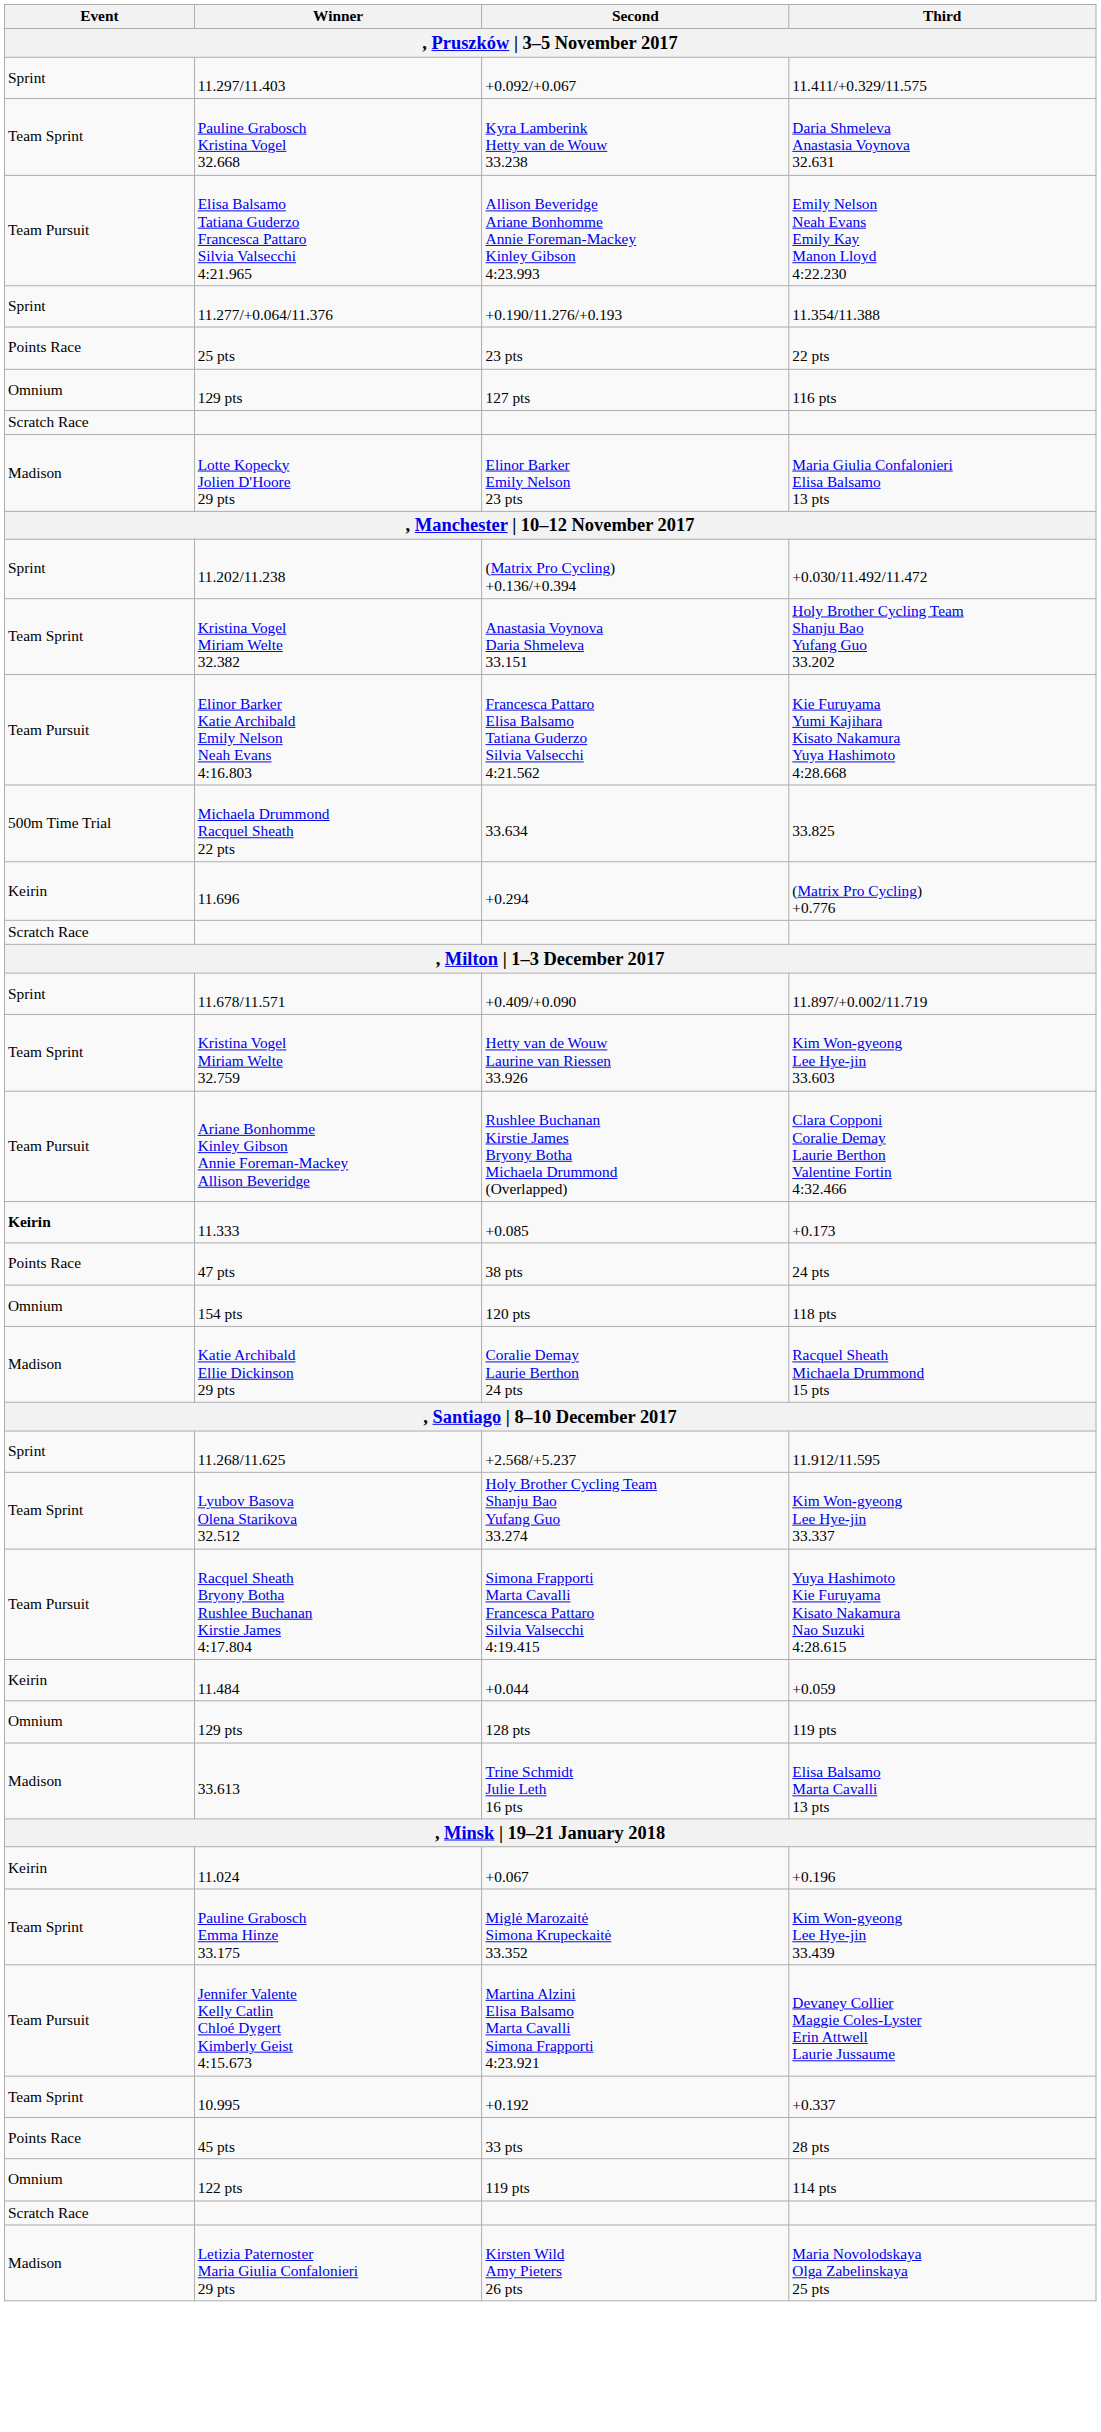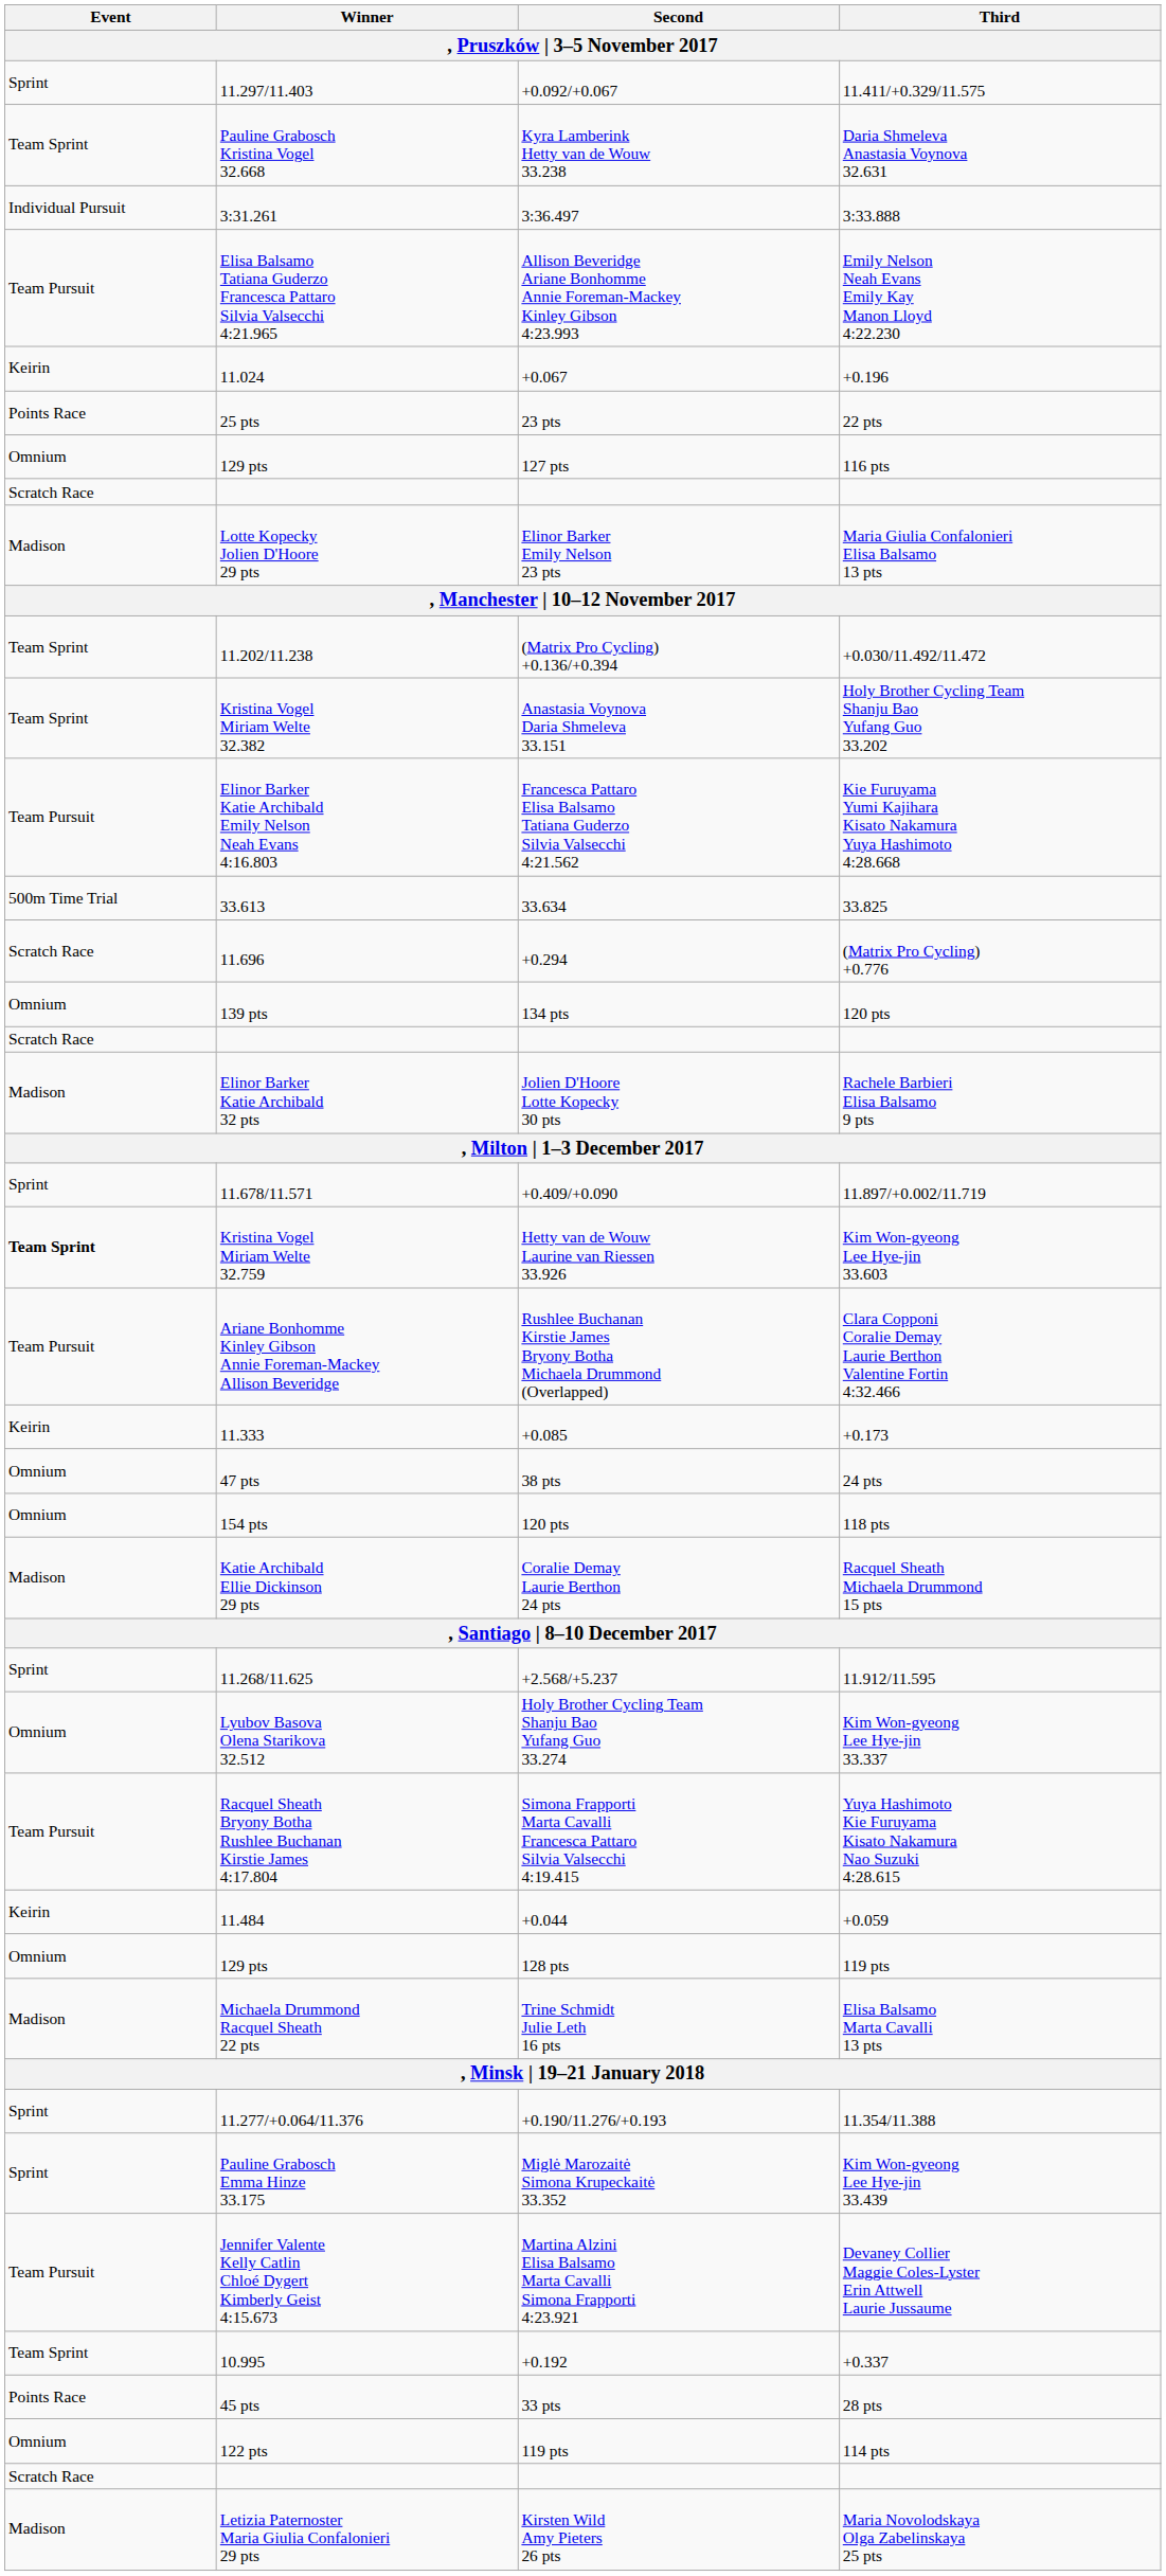 <table class="wikitable" style="width:90%;">
 <tr>
 <th>Event</th>
 <th>Winner</th>
 <th>Second</th>
 <th>Third</th>
 </tr>
 <tr>
 <th colspan=4><big>, <a href='#'>Pruszków</a> | 3–5 November 2017</big></th>
 </tr>
 <tr>
 <td>Sprint<br><em><small></small></em></td>
 <td><br>11.297/11.403</td>
 <td><br>+0.092/+0.067</td>
 <td><br>11.411/+0.329/11.575</td>
 </tr>
 <tr>
 <td>Team Sprint<br><em><small></small></em></td>
 <td><br><a href='#'>Pauline Grabosch</a><br><a href='#'>Kristina Vogel</a><br>32.668</td>
 <td><br><a href='#'>Kyra Lamberink</a><br><a href='#'>Hetty van de Wouw</a><br>33.238</td>
 <td><br><a href='#'>Daria Shmeleva</a><br><a href='#'>Anastasia Voynova</a><br>32.631</td>
 </tr>
 <tr>
+<td>Individual Pursuit<br><em><small></small></em></td>
+<td><br>3:31.261</td>
+<td><br>3:36.497</td>
+<td><br>3:33.888</td>
+</tr>
+<tr>
 <td>Team Pursuit<br><em><small></small></em></td>
 <td><br><a href='#'>Elisa Balsamo</a><br><a href='#'>Tatiana Guderzo</a><br><a href='#'>Francesca Pattaro</a><br><a href='#'>Silvia Valsecchi</a><br>4:21.965</td>
 <td><br><a href='#'>Allison Beveridge</a><br><a href='#'>Ariane Bonhomme</a><br><a href='#'>Annie Foreman-Mackey</a><br><a href='#'>Kinley Gibson</a><br>4:23.993</td>
 <td><br><a href='#'>Emily Nelson</a><br><a href='#'>Neah Evans</a><br><a href='#'>Emily Kay</a><br><a href='#'>Manon Lloyd</a><br>4:22.230</td>
 </tr>
 <tr>
-<td>Sprint<br><em><small></small></em></td>
-<td><br>11.277/+0.064/11.376</td>
-<td><br>+0.190/11.276/+0.193</td>
-<td><br>11.354/11.388</td>
+<td>Keirin<br><em><small></small></em></td>
+<td><br>11.024</td>
+<td><br>+0.067</td>
+<td><br>+0.196</td>
 </tr>
 <tr>
 <td>Points Race<br><em><small></small></em></td>
 <td><br>25 pts</td>
 <td><br>23 pts</td>
 <td><br>22 pts</td>
 </tr>
 <tr>
 <td>Omnium<br><em><small></small></em></td>
 <td><br>129 pts</td>
 <td><br>127 pts</td>
 <td><br>116 pts</td>
 </tr>
 <tr>
 <td>Scratch Race<br><em><small></small></em></td>
 <td></td>
 <td></td>
 <td></td>
 </tr>
 <tr>
 <td>Madison<br><em><small></small></em></td>
 <td><br><a href='#'>Lotte Kopecky</a><br><a href='#'>Jolien D'Hoore</a><br>29 pts</td>
 <td><br><a href='#'>Elinor Barker</a><br><a href='#'>Emily Nelson</a><br>23 pts</td>
 <td><br><a href='#'>Maria Giulia Confalonieri</a><br><a href='#'>Elisa Balsamo</a><br>13 pts</td>
 </tr>
 <tr>
 <th colspan=4><big>, <a href='#'>Manchester</a> | 10–12 November 2017</big></th>
 </tr>
 <tr>
-<td>Sprint<br><em><small></small></em></td>
+<td>Team Sprint<br><em><small></small></em></td>
 <td><br>11.202/11.238</td>
 <td><br>(<a href='#'>Matrix Pro Cycling</a>)<br>+0.136/+0.394</td>
 <td><br>+0.030/11.492/11.472</td>
 </tr>
 <tr>
 <td>Team Sprint<br><em><small></small></em></td>
 <td><br><a href='#'>Kristina Vogel</a><br><a href='#'>Miriam Welte</a><br>32.382</td>
 <td><br><a href='#'>Anastasia Voynova</a><br><a href='#'>Daria Shmeleva</a><br>33.151</td>
 <td><a href='#'>Holy Brother Cycling Team</a><br><a href='#'>Shanju Bao</a><br><a href='#'>Yufang Guo</a><br>33.202</td>
 </tr>
 <tr>
 <td>Team Pursuit<br><em><small></small></em></td>
 <td><br><a href='#'>Elinor Barker</a><br><a href='#'>Katie Archibald</a><br><a href='#'>Emily Nelson</a><br><a href='#'>Neah Evans</a><br>4:16.803</td>
 <td><br><a href='#'>Francesca Pattaro</a><br><a href='#'>Elisa Balsamo</a><br><a href='#'>Tatiana Guderzo</a><br><a href='#'>Silvia Valsecchi</a><br>4:21.562</td>
 <td><br><a href='#'>Kie Furuyama</a><br><a href='#'>Yumi Kajihara</a><br><a href='#'>Kisato Nakamura</a><br><a href='#'>Yuya Hashimoto</a><br>4:28.668</td>
 </tr>
 <tr>
 <td>500m Time Trial<br><em><small></small></em></td>
-<td><br><a href='#'>Michaela Drummond</a><br><a href='#'>Racquel Sheath</a><br>22 pts</td>
+<td><br>33.613</td>
 <td><br>33.634</td>
 <td><br>33.825</td>
 </tr>
 <tr>
-<td>Keirin<br><em><small></small></em></td>
+<td>Scratch Race<br><em><small></small></em></td>
 <td><br>11.696</td>
 <td><br>+0.294</td>
 <td><br>(<a href='#'>Matrix Pro Cycling</a>)<br>+0.776</td>
+</tr>
+<tr>
+<td>Omnium<br><em><small></small></em></td>
+<td><br>139 pts</td>
+<td><br>134 pts</td>
+<td><br>120 pts</td>
 </tr>
 <tr>
 <td>Scratch Race<br><em><small></small></em></td>
 <td></td>
 <td></td>
 <td></td>
+</tr>
+<tr>
+<td>Madison<br><em><small></small></em></td>
+<td><br><a href='#'>Elinor Barker</a><br><a href='#'>Katie Archibald</a><br>32 pts</td>
+<td><br><a href='#'>Jolien D'Hoore</a><br><a href='#'>Lotte Kopecky</a><br>30 pts</td>
+<td><br><a href='#'>Rachele Barbieri</a><br><a href='#'>Elisa Balsamo</a><br>9 pts</td>
 </tr>
 <tr>
 <th colspan=4><big>, <a href='#'>Milton</a> | 1–3 December 2017</big></th>
 </tr>
 <tr>
 <td>Sprint<br><em><small></small></em></td>
 <td><br>11.678/11.571</td>
 <td><br>+0.409/+0.090</td>
 <td><br>11.897/+0.002/11.719</td>
 </tr>
 <tr>
-<td>Team Sprint<br><em><small></small></em></td>
+<td><strong>Team Sprint<br><em><small></small></em></strong></td>
 <td><br><a href='#'>Kristina Vogel</a><br><a href='#'>Miriam Welte</a><br>32.759</td>
 <td><br><a href='#'>Hetty van de Wouw</a><br><a href='#'>Laurine van Riessen</a><br>33.926</td>
 <td><br><a href='#'>Kim Won-gyeong</a><br><a href='#'>Lee Hye-jin</a><br>33.603</td>
 </tr>
 <tr>
 <td>Team Pursuit<br><em><small></small></em></td>
 <td><br><a href='#'>Ariane Bonhomme</a><br><a href='#'>Kinley Gibson</a><br><a href='#'>Annie Foreman-Mackey</a><br><a href='#'>Allison Beveridge</a></td>
 <td><br><a href='#'>Rushlee Buchanan</a><br><a href='#'>Kirstie James</a><br><a href='#'>Bryony Botha</a><br><a href='#'>Michaela Drummond</a><br>(Overlapped)</td>
 <td><br><a href='#'>Clara Copponi</a><br><a href='#'>Coralie Demay</a><br><a href='#'>Laurie Berthon</a><br><a href='#'>Valentine Fortin</a><br>4:32.466</td>
 </tr>
 <tr>
-<td><strong>Keirin<br><em><small></small></em></strong></td>
+<td>Keirin<br><em><small></small></em></td>
 <td><br>11.333</td>
 <td><br>+0.085</td>
 <td><br>+0.173</td>
 </tr>
 <tr>
-<td>Points Race<br><em><small></small></em></td>
+<td>Omnium<br><em><small></small></em></td>
 <td><br>47 pts</td>
 <td><br>38 pts</td>
 <td><br>24 pts</td>
 </tr>
 <tr>
 <td>Omnium<br><em><small></small></em></td>
 <td><br>154 pts</td>
 <td><br>120 pts</td>
 <td><br>118 pts</td>
 </tr>
 <tr>
 <td>Madison<br><em><small></small></em></td>
 <td><br><a href='#'>Katie Archibald</a><br><a href='#'>Ellie Dickinson</a><br>29 pts</td>
 <td><br><a href='#'>Coralie Demay</a><br><a href='#'>Laurie Berthon</a><br>24 pts</td>
 <td><br><a href='#'>Racquel Sheath</a><br><a href='#'>Michaela Drummond</a><br>15 pts</td>
 </tr>
 <tr>
 <th colspan=4><big>, <a href='#'>Santiago</a> | 8–10 December 2017</big></th>
 </tr>
 <tr>
 <td>Sprint<br><em><small></small></em></td>
 <td><br>11.268/11.625</td>
 <td><br>+2.568/+5.237</td>
 <td><br>11.912/11.595</td>
 </tr>
 <tr>
-<td>Team Sprint<br><em><small></small></em></td>
+<td>Omnium<br><em><small></small></em></td>
 <td><br><a href='#'>Lyubov Basova</a><br><a href='#'>Olena Starikova</a><br>32.512</td>
 <td><a href='#'>Holy Brother Cycling Team</a><br><a href='#'>Shanju Bao</a><br><a href='#'>Yufang Guo</a><br>33.274</td>
 <td><br><a href='#'>Kim Won-gyeong</a><br><a href='#'>Lee Hye-jin</a><br>33.337</td>
 </tr>
 <tr>
 <td>Team Pursuit<br><em><small></small></em></td>
 <td><br><a href='#'>Racquel Sheath</a><br><a href='#'>Bryony Botha</a><br><a href='#'>Rushlee Buchanan</a><br><a href='#'>Kirstie James</a><br>4:17.804</td>
 <td><br><a href='#'>Simona Frapporti</a><br><a href='#'>Marta Cavalli</a><br><a href='#'>Francesca Pattaro</a><br><a href='#'>Silvia Valsecchi</a><br>4:19.415</td>
 <td><br><a href='#'>Yuya Hashimoto</a><br><a href='#'>Kie Furuyama</a><br><a href='#'>Kisato Nakamura</a><br><a href='#'>Nao Suzuki</a><br>4:28.615</td>
 </tr>
 <tr>
 <td>Keirin<br><em><small></small></em></td>
 <td><br>11.484</td>
 <td><br>+0.044</td>
 <td><br>+0.059</td>
 </tr>
 <tr>
 <td>Omnium<br><em><small></small></em></td>
 <td><br>129 pts</td>
 <td><br>128 pts</td>
 <td><br>119 pts</td>
 </tr>
 <tr>
 <td>Madison<br><em><small></small></em></td>
-<td><br>33.613</td>
+<td><br><a href='#'>Michaela Drummond</a><br><a href='#'>Racquel Sheath</a><br>22 pts</td>
 <td><br><a href='#'>Trine Schmidt</a><br><a href='#'>Julie Leth</a><br>16 pts</td>
 <td><br><a href='#'>Elisa Balsamo</a><br><a href='#'>Marta Cavalli</a><br>13 pts</td>
 </tr>
 <tr>
 <th colspan=4><big>, <a href='#'>Minsk</a> | 19–21 January 2018</big></th>
 </tr>
 <tr>
-<td>Keirin<br><em><small></small></em></td>
-<td><br>11.024</td>
-<td><br>+0.067</td>
-<td><br>+0.196</td>
+<td>Sprint<br><em><small></small></em></td>
+<td><br>11.277/+0.064/11.376</td>
+<td><br>+0.190/11.276/+0.193</td>
+<td><br>11.354/11.388</td>
 </tr>
 <tr>
-<td>Team Sprint<br><em><small></small></em></td>
+<td>Sprint<br><em><small></small></em></td>
 <td><br><a href='#'>Pauline Grabosch</a><br><a href='#'>Emma Hinze</a><br>33.175</td>
 <td><br><a href='#'>Miglė Marozaitė</a><br><a href='#'>Simona Krupeckaitė</a><br>33.352</td>
 <td><br><a href='#'>Kim Won-gyeong</a><br><a href='#'>Lee Hye-jin</a><br>33.439</td>
 </tr>
 <tr>
 <td>Team Pursuit<br><em><small></small></em></td>
 <td><br><a href='#'>Jennifer Valente</a><br><a href='#'>Kelly Catlin</a><br><a href='#'>Chloé Dygert</a><br><a href='#'>Kimberly Geist</a><br>4:15.673</td>
 <td><br><a href='#'>Martina Alzini</a><br><a href='#'>Elisa Balsamo</a><br><a href='#'>Marta Cavalli</a><br><a href='#'>Simona Frapporti</a><br>4:23.921</td>
 <td><br><a href='#'>Devaney Collier</a><br><a href='#'>Maggie Coles-Lyster</a><br><a href='#'>Erin Attwell</a><br><a href='#'>Laurie Jussaume</a><br></td>
 </tr>
 <tr>
 <td>Team Sprint<br><em><small></small></em></td>
 <td><br>10.995</td>
 <td><br>+0.192</td>
 <td><br>+0.337</td>
 </tr>
 <tr>
 <td>Points Race<br><em><small></small></em></td>
 <td><br>45 pts</td>
 <td><br>33 pts</td>
 <td><br>28 pts</td>
 </tr>
 <tr>
 <td>Omnium<br><em><small></small></em></td>
 <td><br>122 pts</td>
 <td><br>119 pts</td>
 <td><br>114 pts</td>
 </tr>
 <tr>
 <td>Scratch Race<br><em><small></small></em></td>
 <td><br></td>
 <td><br></td>
 <td><br></td>
 </tr>
 <tr>
 <td>Madison<br><em><small></small></em></td>
 <td><br><a href='#'>Letizia Paternoster</a><br><a href='#'>Maria Giulia Confalonieri</a><br>29 pts</td>
 <td><br><a href='#'>Kirsten Wild</a><br><a href='#'>Amy Pieters</a><br>26 pts</td>
 <td><br><a href='#'>Maria Novolodskaya</a><br><a href='#'>Olga Zabelinskaya</a><br>25 pts</td>
 </tr>
 </table>
